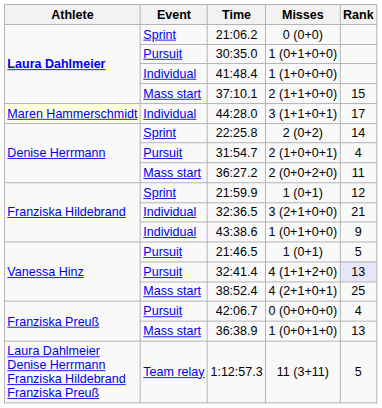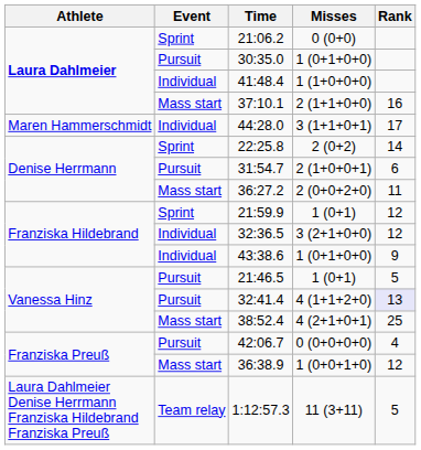 <table class="wikitable" style="font-size:90%; text-align:center">
 <tr>
 <th>Athlete</th>
 <th>Event</th>
 <th>Time</th>
 <th>Misses</th>
 <th>Rank</th>
 </tr>
 <tr>
 <td align=left rowspan=4><strong><a href='#'>Laura Dahlmeier</a></strong></td>
 <td align=left><a href='#'>Sprint</a></td>
 <td>21:06.2</td>
 <td>0 (0+0)</td>
 <td></td>
 </tr>
 <tr>
 <td align=left><a href='#'>Pursuit</a></td>
 <td>30:35.0</td>
 <td>1 (0+1+0+0)</td>
 <td></td>
 </tr>
 <tr>
 <td align=left><a href='#'>Individual</a></td>
 <td>41:48.4</td>
 <td>1 (1+0+0+0)</td>
 <td></td>
 </tr>
 <tr>
 <td align=left><a href='#'>Mass start</a></td>
 <td>37:10.1</td>
 <td>2 (1+1+0+0)</td>
-<td>15</td>
+<td>16</td>
 </tr>
 <tr>
-<td align=left style="background: lightyellow;"><a href='#'>Maren Hammerschmidt</a></td>
+<td align=left><a href='#'>Maren Hammerschmidt</a></td>
 <td align=left><a href='#'>Individual</a></td>
 <td>44:28.0</td>
 <td>3 (1+1+0+1)</td>
 <td>17</td>
 </tr>
 <tr>
 <td align=left rowspan=3><a href='#'>Denise Herrmann</a></td>
 <td align=left><a href='#'>Sprint</a></td>
 <td>22:25.8</td>
 <td>2 (0+2)</td>
 <td>14</td>
 </tr>
 <tr>
 <td align=left><a href='#'>Pursuit</a></td>
 <td>31:54.7</td>
 <td>2 (1+0+0+1)</td>
-<td>4</td>
+<td>6</td>
 </tr>
 <tr>
 <td align=left><a href='#'>Mass start</a></td>
 <td>36:27.2</td>
 <td>2 (0+0+2+0)</td>
 <td>11</td>
 </tr>
 <tr>
 <td align=left rowspan=3><a href='#'>Franziska Hildebrand</a></td>
 <td align=left><a href='#'>Sprint</a></td>
 <td>21:59.9</td>
 <td>1 (0+1)</td>
 <td>12</td>
 </tr>
 <tr>
 <td align=left><a href='#'>Individual</a></td>
 <td>32:36.5</td>
 <td>3 (2+1+0+0)</td>
-<td>21</td>
+<td>12</td>
 </tr>
 <tr>
 <td align=left><a href='#'>Individual</a></td>
 <td>43:38.6</td>
 <td>1 (0+1+0+0)</td>
 <td>9</td>
 </tr>
 <tr>
 <td align=left rowspan=3><a href='#'>Vanessa Hinz</a></td>
 <td align=left><a href='#'>Pursuit</a></td>
 <td>21:46.5</td>
 <td>1 (0+1)</td>
 <td>5</td>
 </tr>
 <tr>
 <td align=left><a href='#'>Pursuit</a></td>
 <td>32:41.4</td>
 <td>4 (1+1+2+0)</td>
 <td style="background: lavender;">13</td>
 </tr>
 <tr>
 <td align=left><a href='#'>Mass start</a></td>
 <td>38:52.4</td>
 <td>4 (2+1+0+1)</td>
 <td>25</td>
 </tr>
 <tr>
 <td align=left rowspan=2><a href='#'>Franziska Preuß</a></td>
 <td align=left><a href='#'>Pursuit</a></td>
 <td>42:06.7</td>
 <td>0 (0+0+0+0)</td>
 <td>4</td>
 </tr>
 <tr>
 <td align=left><a href='#'>Mass start</a></td>
 <td>36:38.9</td>
 <td>1 (0+0+1+0)</td>
-<td>13</td>
+<td>12</td>
 </tr>
 <tr>
 <td align=left><a href='#'>Laura Dahlmeier</a><br><a href='#'>Denise Herrmann</a><br><a href='#'>Franziska Hildebrand</a><br><a href='#'>Franziska Preuß</a></td>
 <td align=left><a href='#'>Team relay</a></td>
 <td>1:12:57.3</td>
 <td>11 (3+11)</td>
 <td>5</td>
 </tr>
 </table>
